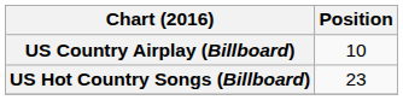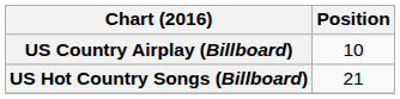 <table class="wikitable sortable plainrowheaders" style="text-align:center">
 <tr>
 <th scope="col">Chart (2016)</th>
 <th scope="col">Position</th>
 </tr>
 <tr>
 <th scope="row">US Country Airplay (<em>Billboard</em>)</th>
 <td>10</td>
 </tr>
 <tr>
 <th scope="row">US Hot Country Songs (<em>Billboard</em>)</th>
-<td>23</td>
+<td>21</td>
 </tr>
 <tr>
 </tr>
 </table>
